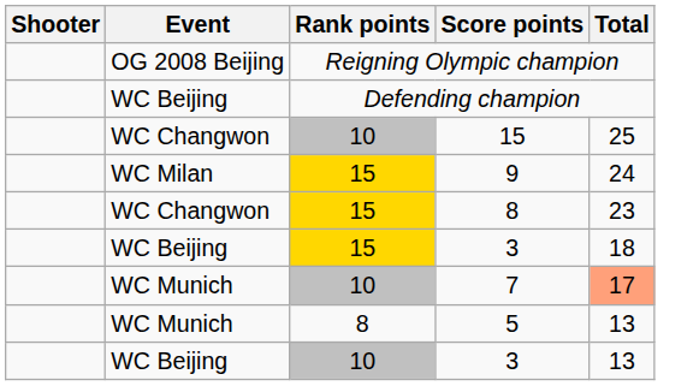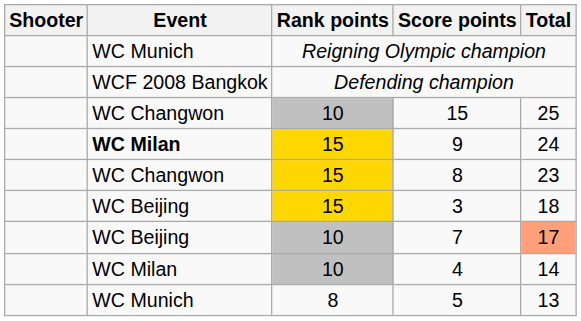 <table class="wikitable" style="font-size: 95%">
 <tr>
 <th>Shooter</th>
 <th>Event</th>
 <th>Rank points</th>
 <th>Score points</th>
 <th>Total</th>
 </tr>
 <tr>
 <td></td>
-<td>OG 2008 Beijing</td>
+<td>WC Munich</td>
 <td colspan=3 style="text-align: center"><em>Reigning Olympic champion</em></td>
 </tr>
 <tr>
 <td></td>
-<td>WC Beijing</td>
+<td>WCF 2008 Bangkok</td>
 <td colspan=3 style="text-align: center"><em>Defending champion</em></td>
 </tr>
 <tr>
 <td></td>
 <td>WC Changwon</td>
 <td style="text-align: center; background: silver">10</td>
 <td style="text-align: center">15</td>
 <td style="text-align: center">25</td>
 </tr>
 <tr>
 <td></td>
-<td>WC Milan</td>
+<td><strong>WC Milan</strong></td>
 <td style="text-align: center; background: gold">15</td>
 <td style="text-align: center">9</td>
 <td style="text-align: center">24</td>
 </tr>
 <tr>
 <td></td>
 <td>WC Changwon</td>
 <td style="text-align: center; background: gold">15</td>
 <td style="text-align: center">8</td>
 <td style="text-align: center">23</td>
 </tr>
 <tr>
 <td></td>
 <td>WC Beijing</td>
 <td style="text-align: center; background: gold">15</td>
 <td style="text-align: center">3</td>
 <td style="text-align: center">18</td>
 </tr>
 <tr>
 <td></td>
-<td>WC Munich</td>
+<td>WC Beijing</td>
 <td style="text-align: center; background: silver">10</td>
 <td style="text-align: center">7</td>
 <td style="background: lightsalmon; text-align: center">17</td>
+</tr>
+<tr>
+<td></td>
+<td>WC Milan</td>
+<td style="text-align: center; background: silver">10</td>
+<td style="text-align: center">4</td>
+<td style="text-align: center">14</td>
 </tr>
 <tr>
 <td></td>
 <td>WC Munich</td>
 <td style="text-align: center; background: bronze">8</td>
 <td style="text-align: center">5</td>
 <td style="text-align: center">13</td>
 </tr>
-<tr>
-<td></td>
-<td>WC Beijing</td>
-<td style="text-align: center; background: silver">10</td>
-<td style="text-align: center">3</td>
-<td style="text-align: center">13</td>
-</tr>
 </table>
